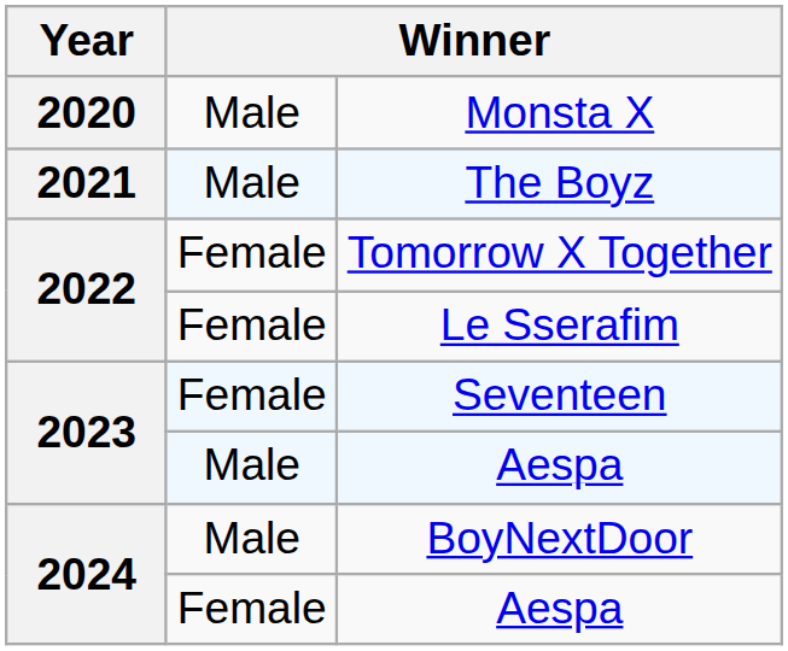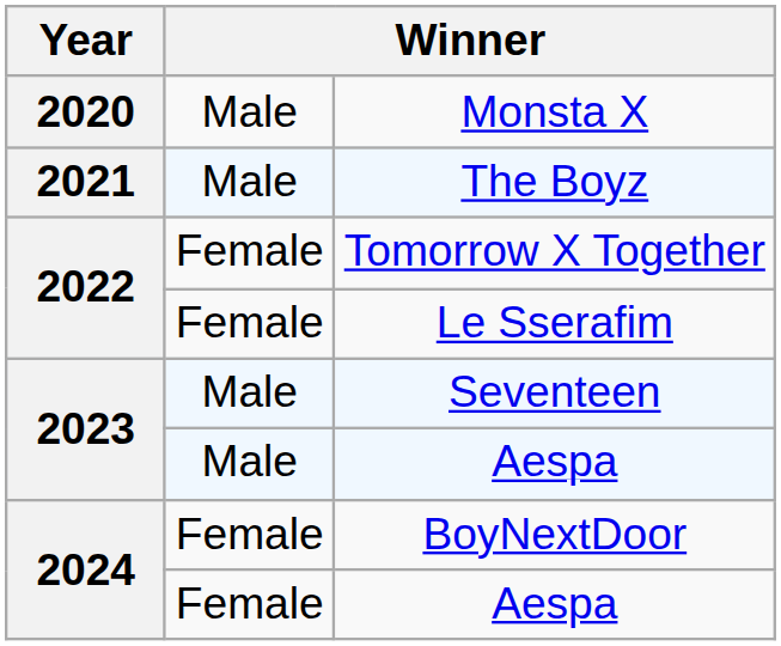 <table class="wikitable plainrowheaders" style="text-align: center">
 <tr>
 <th scope="col" width="50">Year</th>
 <th scope="col" colspan="2" width="200">Winner</th>
 </tr>
 <tr>
 <th scope="row" style="text-align:center;">2020</th>
 <td>Male</td>
 <td><a href='#'>Monsta X</a></td>
 </tr>
 <tr style="background:#F0F8FF">
 <th scope="row" style="text-align:center;">2021</th>
 <td>Male</td>
 <td><a href='#'>The Boyz</a></td>
 </tr>
 <tr>
 <th scope="row" style="text-align:center;" rowspan="2">2022</th>
 <td>Female</td>
 <td><a href='#'>Tomorrow X Together</a></td>
 </tr>
 <tr>
 <td>Female</td>
 <td><a href='#'>Le Sserafim</a></td>
 </tr>
 <tr style="background:#F0F8FF">
 <th scope="row" style="text-align:center;" rowspan="2">2023</th>
-<td>Female</td>
+<td>Male</td>
 <td><a href='#'>Seventeen</a></td>
 </tr>
 <tr style="background:#F0F8FF">
 <td>Male</td>
 <td><a href='#'>Aespa</a></td>
 </tr>
 <tr>
 <th scope="row" style="text-align:center;" rowspan="2">2024</th>
-<td>Male</td>
+<td>Female</td>
 <td><a href='#'>BoyNextDoor</a></td>
 </tr>
 <tr>
 <td>Female</td>
 <td><a href='#'>Aespa</a></td>
 </tr>
 </table>
